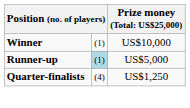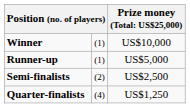 <table class="wikitable">
 <tr>
 <th colspan=2>Position <small>(no. of players)</small></th>
 <th>Prize money<br><small>(Total: US$25,000)</small></th>
 </tr>
 <tr>
 <td><strong>Winner</strong></td>
 <td align=center><small>(1)</small></td>
 <td align=center>US$10,000</td>
 </tr>
 <tr>
 <td><strong>Runner-up</strong></td>
-<td align=center style="background: lightblue;"><small>(1)</small></td>
+<td align=center><small>(1)</small></td>
 <td align=center>US$5,000</td>
+</tr>
+<tr>
+<td><strong>Semi-finalists</strong></td>
+<td align=center><small>(2)</small></td>
+<td align=center>US$2,500</td>
 </tr>
 <tr>
 <td><strong>Quarter-finalists</strong></td>
 <td align=center><small>(4)</small></td>
 <td align=center>US$1,250</td>
 </tr>
 </table>
